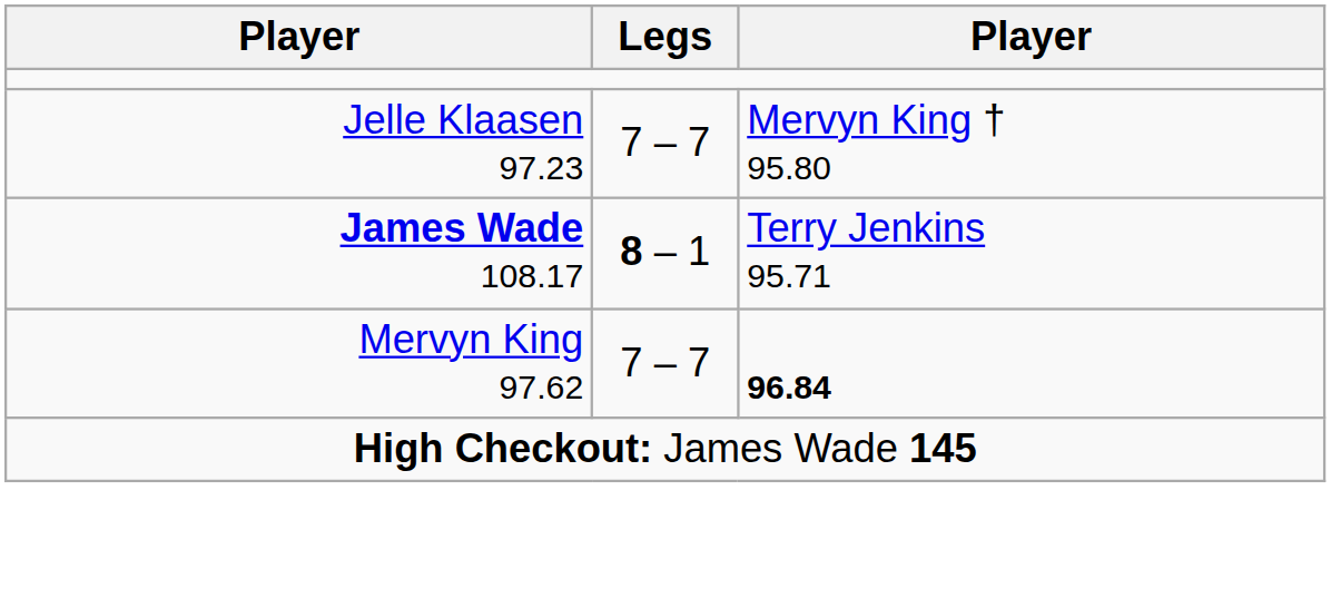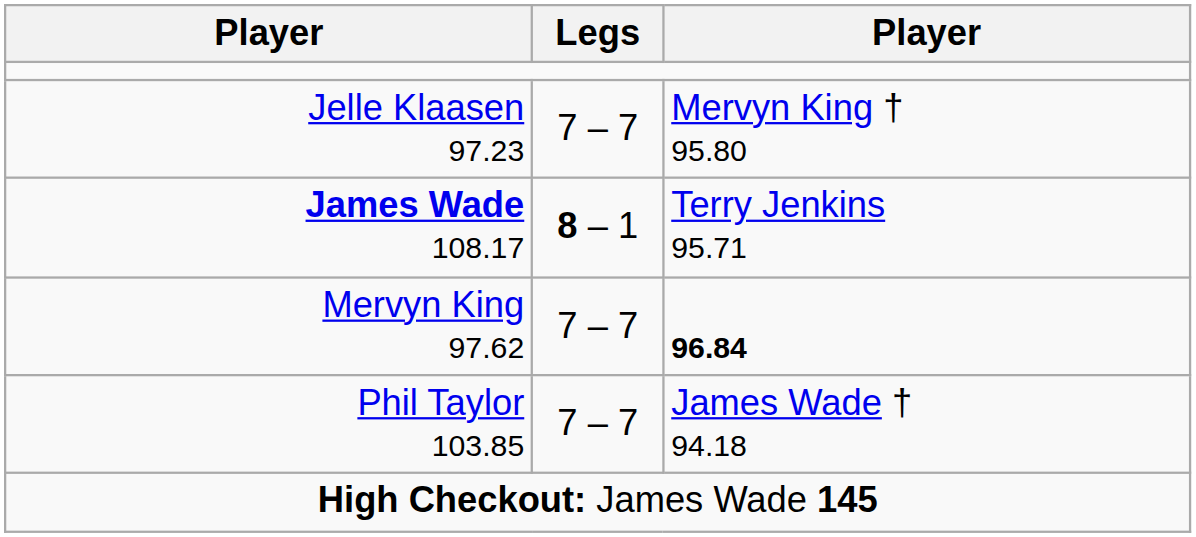 <table class=wikitable style="text-align:center">
 <tr>
 <th width=225>Player</th>
 <th width=50>Legs</th>
 <th width=225>Player</th>
 </tr>
 <tr align=center>
 <td colspan="3"></td>
 </tr>
 <tr align=left>
 <td align=right><a href='#'>Jelle Klaasen</a>  <br><small><span>97.23</span></small></td>
 <td align=center>7 – 7</td>
 <td> <a href='#'>Mervyn King</a> †  <br><small><span>95.80</span></small></td>
 </tr>
 <tr align=left>
 <td align=right><strong><a href='#'>James Wade</a></strong>  <br><small><span>108.17</span></small></td>
 <td align=center><strong>8</strong> – 1</td>
 <td> <a href='#'>Terry Jenkins</a> <br><small><span>95.71</span></small></td>
 </tr>
 <tr align=left>
 <td align=right><a href='#'>Mervyn King</a>  <br><small><span>97.62</span></small></td>
 <td align=center>7 – 7</td>
 <td><strong> <br><small><span>96.84</span></small></strong></td>
 </tr>
+<tr align=left>
+<td align=right><a href='#'>Phil Taylor</a>  <br><small><span>103.85</span></small></td>
+<td align=center>7 – 7</td>
+<td> <a href='#'>James Wade</a> † <br><small><span>94.18</span></small></td>
+</tr>
 <tr align=center>
 <td colspan="3"><strong>High Checkout:</strong> James Wade <strong>145</strong></td>
 </tr>
 </table>
